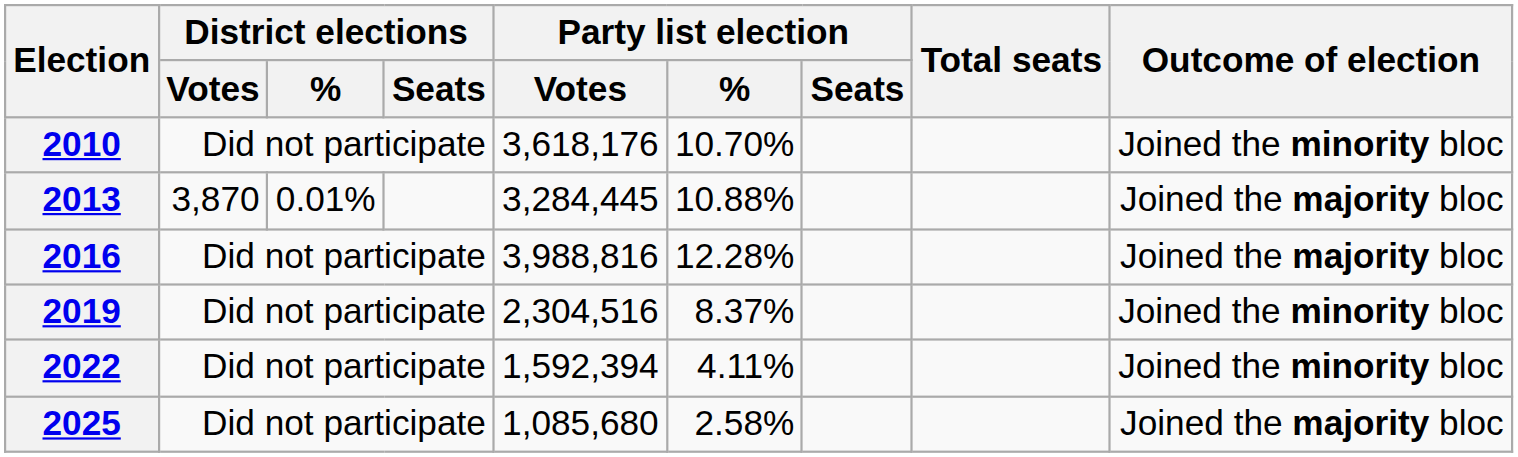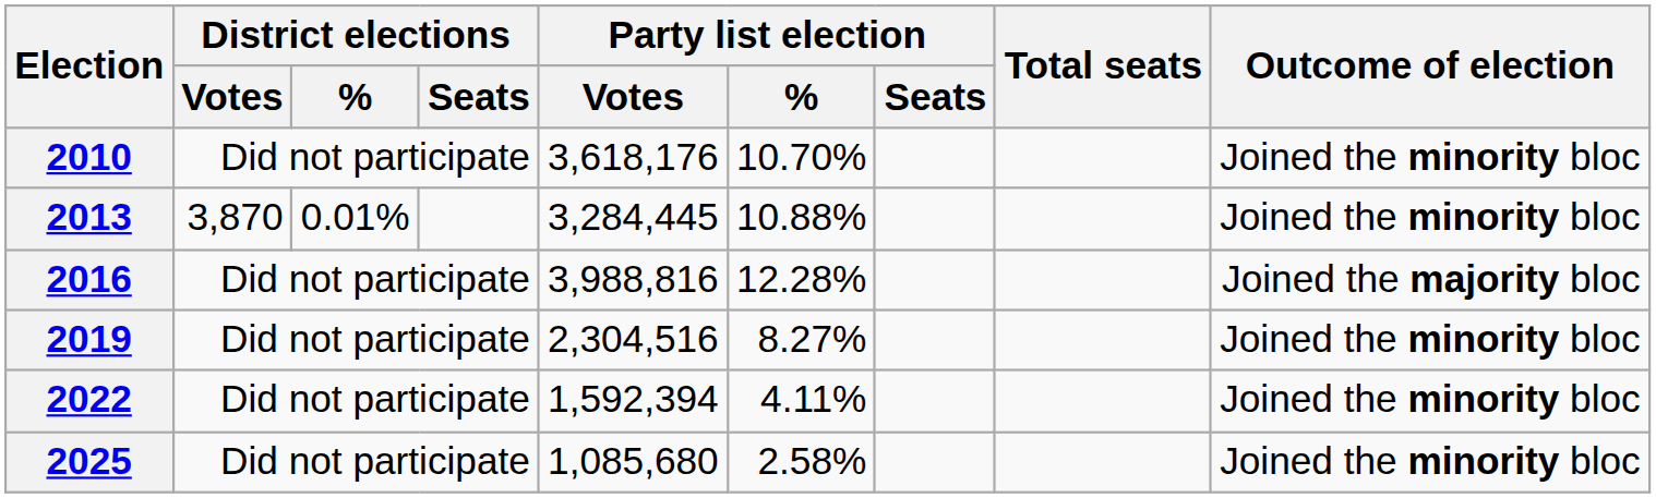 <table class=wikitable style="text-align:right">
 <tr>
 <th rowspan="2">Election</th>
 <th colspan="3">District elections</th>
 <th colspan="3">Party list election</th>
 <th rowspan="2">Total seats</th>
 <th rowspan="2">Outcome of election</th>
 </tr>
 <tr>
 <th>Votes</th>
 <th>%</th>
 <th>Seats</th>
 <th>Votes</th>
 <th>%</th>
 <th>Seats</th>
 </tr>
 <tr>
 <th align="left"><a href='#'>2010</a></th>
 <td colspan="3">Did not participate</td>
 <td>3,618,176</td>
 <td>10.70%</td>
 <td></td>
 <td></td>
 <td>Joined the <strong>minority</strong> bloc</td>
 </tr>
 <tr>
 <th align="left"><a href='#'>2013</a></th>
 <td>3,870</td>
 <td>0.01%</td>
 <td></td>
 <td>3,284,445</td>
 <td>10.88%</td>
 <td></td>
 <td></td>
-<td>Joined the <strong>majority</strong> bloc</td>
+<td>Joined the <strong>minority</strong> bloc</td>
 </tr>
 <tr>
 <th align="left"><a href='#'>2016</a></th>
 <td colspan="3">Did not participate</td>
 <td>3,988,816</td>
 <td>12.28%</td>
 <td></td>
 <td></td>
 <td>Joined the <strong>majority</strong> bloc</td>
 </tr>
 <tr>
 <th align="left"><a href='#'>2019</a></th>
 <td colspan="3">Did not participate</td>
 <td>2,304,516</td>
-<td>8.37%</td>
+<td>8.27%</td>
 <td></td>
 <td></td>
 <td>Joined the <strong>minority</strong> bloc</td>
 </tr>
 <tr>
 <th align="left"><a href='#'>2022</a></th>
 <td colspan="3">Did not participate</td>
 <td>1,592,394</td>
 <td>4.11%</td>
 <td></td>
 <td></td>
 <td>Joined the <strong>minority</strong> bloc</td>
 </tr>
 <tr>
 <th align="left"><a href='#'>2025</a></th>
 <td colspan="3">Did not participate</td>
 <td>1,085,680</td>
 <td>2.58%</td>
 <td></td>
 <td></td>
-<td>Joined the <strong>majority</strong> bloc</td>
+<td>Joined the <strong>minority</strong> bloc</td>
 </tr>
 </table>
